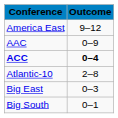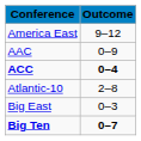 <table class="wikitable" style="white-space:nowrap; font-size:100%;">
 <tr>
 <th style="text-align:center; background:#0081C4;">Conference</th>
 <th style="text-align:center; background:#0081C4;">Outcome</th>
 </tr>
 <tr>
 <td><a href='#'>America East</a></td>
 <td align=center>9–12</td>
 </tr>
 <tr>
 <td><a href='#'>AAC</a></td>
 <td align=center>0–9</td>
 </tr>
 <tr>
 <td><strong><a href='#'>ACC</a></strong></td>
 <td align=center><strong>0–4</strong></td>
 </tr>
 <tr>
 <td><a href='#'>Atlantic-10</a></td>
 <td align=center>2–8</td>
 </tr>
 <tr>
 <td><a href='#'>Big East</a></td>
 <td align=center>0–3</td>
 </tr>
 <tr>
-<td><a href='#'>Big South</a></td>
-<td align=center>0–1</td>
+<td><strong><a href='#'>Big Ten</a></strong></td>
+<td align=center><strong>0–7</strong></td>
 </tr>
 </table>
